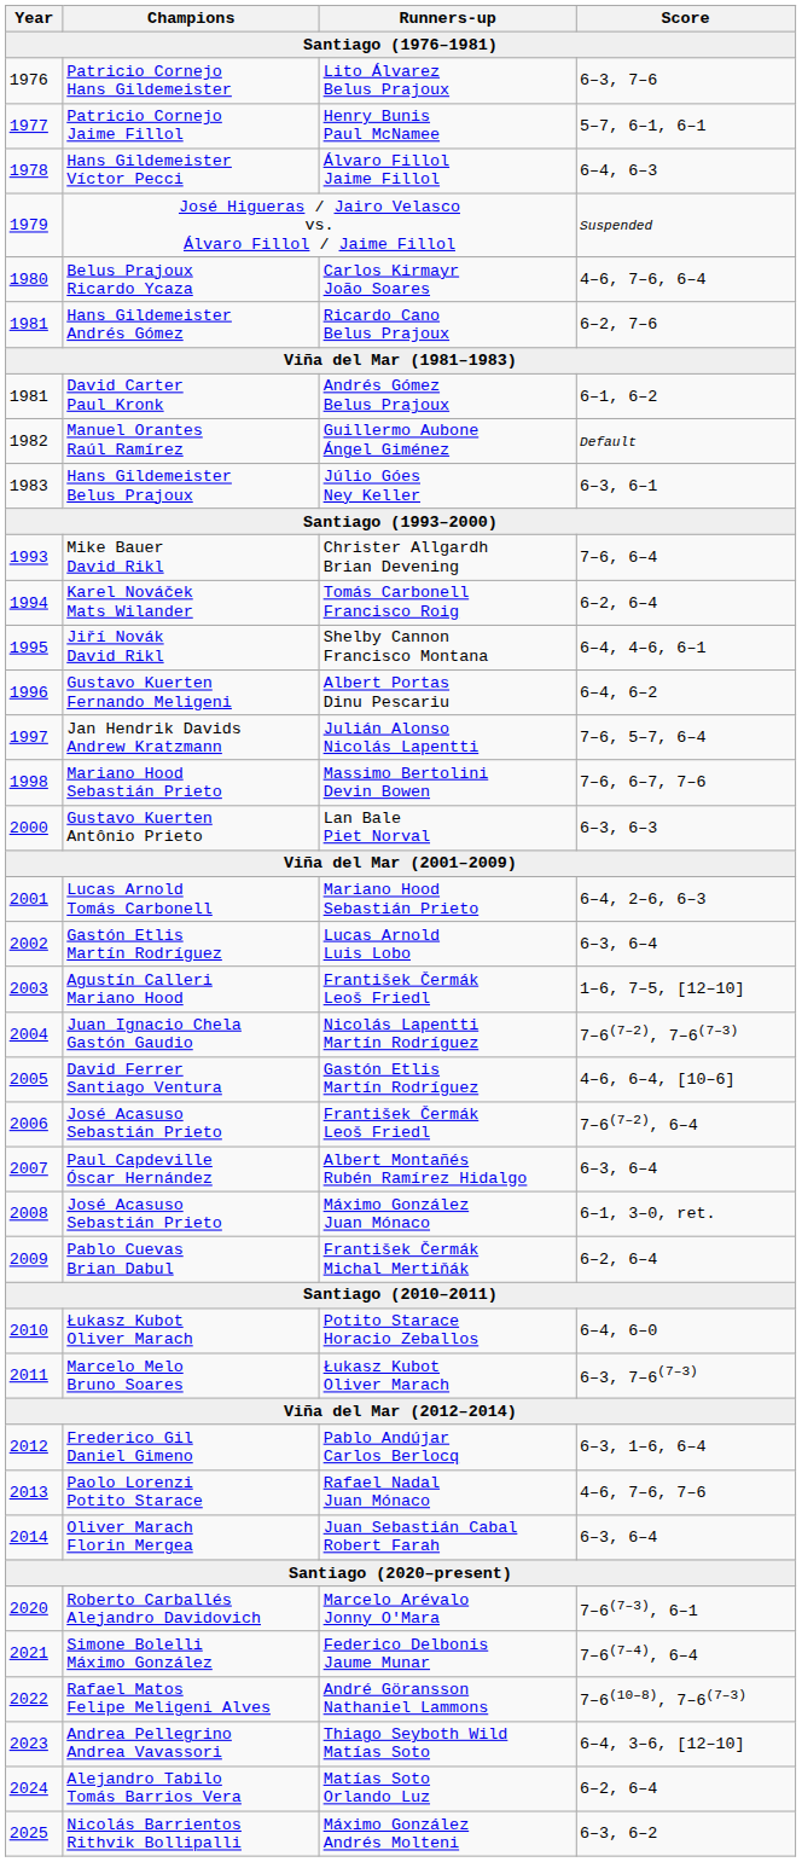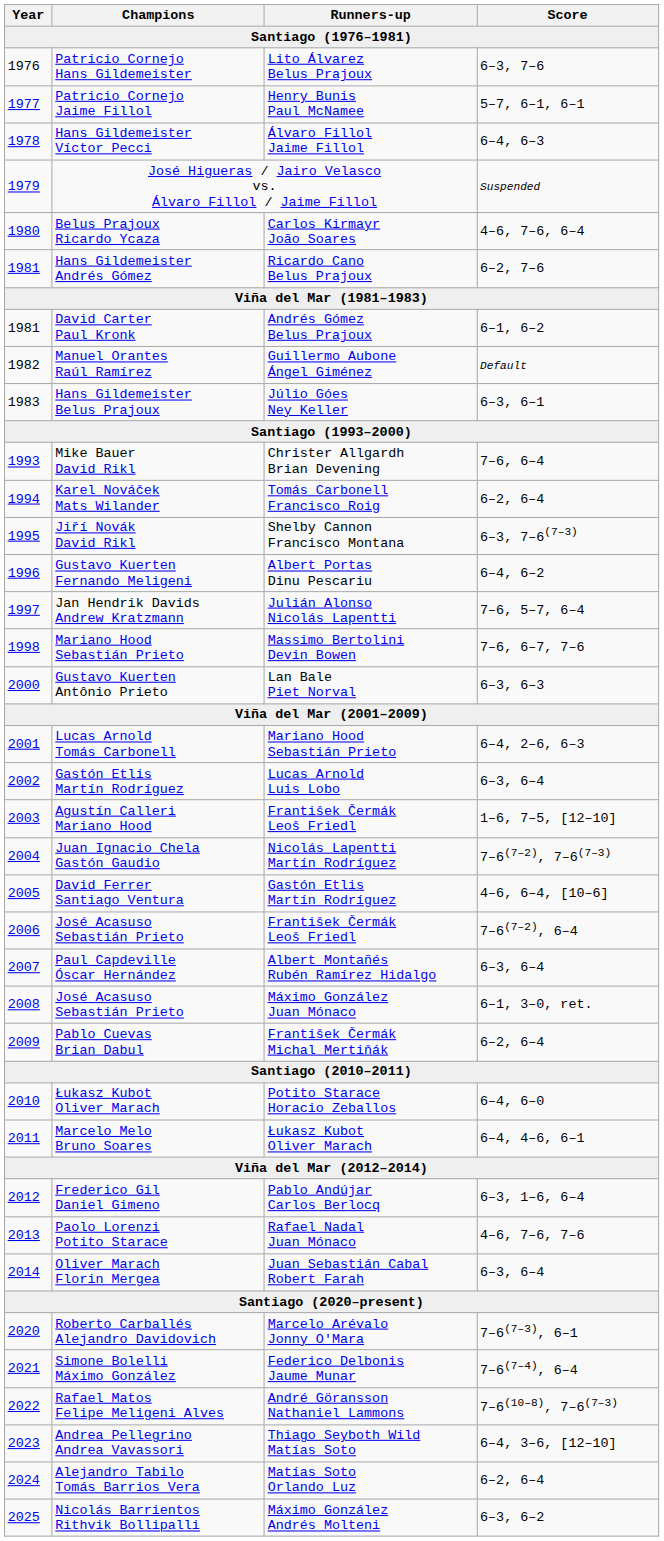 <table class="wikitable">
 <tr>
 <th style="width:40px">Year</th>
 <th style="width:200px">Champions</th>
 <th style="width:200px">Runners-up</th>
 <th style="width:170px" class="unsortable">Score</th>
 </tr>
 <tr>
 <th colspan="4" style="background:#efefef">Santiago (1976–1981)</th>
 </tr>
 <tr>
 <td>1976</td>
 <td> <a href='#'>Patricio Cornejo</a><br> <a href='#'>Hans Gildemeister</a></td>
 <td> <a href='#'>Lito Álvarez</a><br> <a href='#'>Belus Prajoux</a></td>
 <td>6–3, 7–6</td>
 </tr>
 <tr>
 <td><a href='#'>1977</a></td>
 <td> <a href='#'>Patricio Cornejo</a><br> <a href='#'>Jaime Fillol</a></td>
 <td> <a href='#'>Henry Bunis</a><br> <a href='#'>Paul McNamee</a></td>
 <td>5–7, 6–1, 6–1</td>
 </tr>
 <tr>
 <td><a href='#'>1978</a></td>
 <td> <a href='#'>Hans Gildemeister</a><br> <a href='#'>Víctor Pecci</a></td>
 <td> <a href='#'>Álvaro Fillol</a><br> <a href='#'>Jaime Fillol</a></td>
 <td>6–4, 6–3</td>
 </tr>
 <tr>
 <td><a href='#'>1979</a></td>
 <td colspan="2" style="text-align: center"> <a href='#'>José Higueras</a> /  <a href='#'>Jairo Velasco</a><br>vs.<br> <a href='#'>Álvaro Fillol</a> /  <a href='#'>Jaime Fillol</a></td>
 <td><small><em>Suspended</em></small></td>
 </tr>
 <tr>
 <td><a href='#'>1980</a></td>
 <td> <a href='#'>Belus Prajoux</a><br> <a href='#'>Ricardo Ycaza</a></td>
 <td> <a href='#'>Carlos Kirmayr</a><br> <a href='#'>João Soares</a></td>
 <td>4–6, 7–6, 6–4</td>
 </tr>
 <tr>
 <td><a href='#'>1981</a></td>
 <td> <a href='#'>Hans Gildemeister</a><br> <a href='#'>Andrés Gómez</a></td>
 <td> <a href='#'>Ricardo Cano</a><br> <a href='#'>Belus Prajoux</a></td>
 <td>6–2, 7–6</td>
 </tr>
 <tr>
 <th colspan="4" style="background:#efefef">Viña del Mar (1981–1983)</th>
 </tr>
 <tr>
 <td>1981</td>
 <td> <a href='#'>David Carter</a><br> <a href='#'>Paul Kronk</a></td>
 <td> <a href='#'>Andrés Gómez</a><br> <a href='#'>Belus Prajoux</a></td>
 <td>6–1, 6–2</td>
 </tr>
 <tr>
 <td>1982</td>
 <td> <a href='#'>Manuel Orantes</a><br> <a href='#'>Raúl Ramírez</a></td>
 <td> <a href='#'>Guillermo Aubone</a><br> <a href='#'>Ángel Giménez</a></td>
 <td><small><em>Default</em></small></td>
 </tr>
 <tr>
 <td>1983</td>
 <td> <a href='#'>Hans Gildemeister</a><br> <a href='#'>Belus Prajoux</a></td>
 <td> <a href='#'>Júlio Góes</a><br> <a href='#'>Ney Keller</a></td>
 <td>6–3, 6–1</td>
 </tr>
 <tr>
 <th colspan="4" style="background:#efefef">Santiago (1993–2000)</th>
 </tr>
 <tr>
 <td><a href='#'>1993</a></td>
 <td> Mike Bauer<br> <a href='#'>David Rikl</a></td>
 <td> Christer Allgardh<br> Brian Devening</td>
 <td>7–6, 6–4</td>
 </tr>
 <tr>
 <td><a href='#'>1994</a></td>
 <td> <a href='#'>Karel Nováček</a><br> <a href='#'>Mats Wilander</a></td>
 <td> <a href='#'>Tomás Carbonell</a><br> <a href='#'>Francisco Roig</a></td>
 <td>6–2, 6–4</td>
 </tr>
 <tr>
 <td><a href='#'>1995</a></td>
 <td> <a href='#'>Jiří Novák</a><br> <a href='#'>David Rikl</a></td>
 <td> Shelby Cannon<br> Francisco Montana</td>
-<td>6–4, 4–6, 6–1</td>
+<td>6–3, 7–6<sup>(7–3)</sup></td>
 </tr>
 <tr>
 <td><a href='#'>1996</a></td>
 <td> <a href='#'>Gustavo Kuerten</a><br> <a href='#'>Fernando Meligeni</a></td>
 <td> <a href='#'>Albert Portas</a><br> Dinu Pescariu</td>
 <td>6–4, 6–2</td>
 </tr>
 <tr>
 <td><a href='#'>1997</a></td>
 <td> Jan Hendrik Davids<br> <a href='#'>Andrew Kratzmann</a></td>
 <td> <a href='#'>Julián Alonso</a><br> <a href='#'>Nicolás Lapentti</a></td>
 <td>7–6, 5–7, 6–4</td>
 </tr>
 <tr>
 <td><a href='#'>1998</a></td>
 <td> <a href='#'>Mariano Hood</a><br> <a href='#'>Sebastián Prieto</a></td>
 <td> <a href='#'>Massimo Bertolini</a><br> <a href='#'>Devin Bowen</a></td>
 <td>7–6, 6–7, 7–6</td>
 </tr>
 <tr>
 <td><a href='#'>2000</a></td>
 <td> <a href='#'>Gustavo Kuerten</a><br> Antônio Prieto</td>
 <td> Lan Bale<br> <a href='#'>Piet Norval</a></td>
 <td>6–3, 6–3</td>
 </tr>
 <tr>
 <th colspan="4" style="background:#efefef">Viña del Mar (2001–2009)</th>
 </tr>
 <tr>
 <td><a href='#'>2001</a></td>
 <td> <a href='#'>Lucas Arnold</a><br> <a href='#'>Tomás Carbonell</a></td>
 <td> <a href='#'>Mariano Hood</a><br> <a href='#'>Sebastián Prieto</a></td>
 <td>6–4, 2–6, 6–3</td>
 </tr>
 <tr>
 <td><a href='#'>2002</a></td>
 <td> <a href='#'>Gastón Etlis</a><br> <a href='#'>Martín Rodríguez</a></td>
 <td> <a href='#'>Lucas Arnold</a><br> <a href='#'>Luis Lobo</a></td>
 <td>6–3, 6–4</td>
 </tr>
 <tr>
 <td><a href='#'>2003</a></td>
 <td> <a href='#'>Agustín Calleri</a><br> <a href='#'>Mariano Hood</a></td>
 <td> <a href='#'>František Čermák</a><br> <a href='#'>Leoš Friedl</a></td>
 <td>1–6, 7–5, [12–10]</td>
 </tr>
 <tr>
 <td><a href='#'>2004</a></td>
 <td> <a href='#'>Juan Ignacio Chela</a><br> <a href='#'>Gastón Gaudio</a></td>
 <td> <a href='#'>Nicolás Lapentti</a><br> <a href='#'>Martín Rodríguez</a></td>
 <td>7–6<sup>(7–2)</sup>, 7–6<sup>(7–3)</sup></td>
 </tr>
 <tr>
 <td><a href='#'>2005</a></td>
 <td> <a href='#'>David Ferrer</a><br> <a href='#'>Santiago Ventura</a></td>
 <td> <a href='#'>Gastón Etlis</a><br> <a href='#'>Martín Rodríguez</a></td>
 <td>4–6, 6–4, [10–6]</td>
 </tr>
 <tr>
 <td><a href='#'>2006</a></td>
 <td> <a href='#'>José Acasuso</a><br> <a href='#'>Sebastián Prieto</a></td>
 <td> <a href='#'>František Čermák</a><br> <a href='#'>Leoš Friedl</a></td>
 <td>7–6<sup>(7–2)</sup>, 6–4</td>
 </tr>
 <tr>
 <td><a href='#'>2007</a></td>
 <td> <a href='#'>Paul Capdeville</a><br> <a href='#'>Óscar Hernández</a></td>
 <td> <a href='#'>Albert Montañés</a><br> <a href='#'>Rubén Ramírez Hidalgo</a></td>
 <td>6–3, 6–4</td>
 </tr>
 <tr>
 <td><a href='#'>2008</a></td>
 <td> <a href='#'>José Acasuso</a><br> <a href='#'>Sebastián Prieto</a></td>
 <td> <a href='#'>Máximo González</a><br> <a href='#'>Juan Mónaco</a></td>
 <td>6–1, 3–0, ret.</td>
 </tr>
 <tr>
 <td><a href='#'>2009</a></td>
 <td> <a href='#'>Pablo Cuevas</a><br> <a href='#'>Brian Dabul</a></td>
 <td> <a href='#'>František Čermák</a><br> <a href='#'>Michal Mertiňák</a></td>
 <td>6–2, 6–4</td>
 </tr>
 <tr>
 <th colspan="4" style="background:#efefef">Santiago (2010–2011)</th>
 </tr>
 <tr>
 <td><a href='#'>2010</a></td>
 <td> <a href='#'>Łukasz Kubot</a><br> <a href='#'>Oliver Marach</a></td>
 <td> <a href='#'>Potito Starace</a><br> <a href='#'>Horacio Zeballos</a></td>
 <td>6–4, 6–0</td>
 </tr>
 <tr>
 <td><a href='#'>2011</a></td>
 <td> <a href='#'>Marcelo Melo</a><br> <a href='#'>Bruno Soares</a></td>
 <td> <a href='#'>Łukasz Kubot</a><br> <a href='#'>Oliver Marach</a></td>
-<td>6–3, 7–6<sup>(7–3)</sup></td>
+<td>6–4, 4–6, 6–1</td>
 </tr>
 <tr>
 <th colspan="4" style="background:#efefef">Viña del Mar (2012–2014)</th>
 </tr>
 <tr>
 <td><a href='#'>2012</a></td>
 <td> <a href='#'>Frederico Gil</a><br> <a href='#'>Daniel Gimeno</a></td>
 <td> <a href='#'>Pablo Andújar</a><br> <a href='#'>Carlos Berlocq</a></td>
 <td>6–3, 1–6, 6–4</td>
 </tr>
 <tr>
 <td><a href='#'>2013</a></td>
 <td> <a href='#'>Paolo Lorenzi</a><br> <a href='#'>Potito Starace</a></td>
 <td> <a href='#'>Rafael Nadal</a><br> <a href='#'>Juan Mónaco</a></td>
 <td>4–6, 7–6, 7–6</td>
 </tr>
 <tr>
 <td><a href='#'>2014</a></td>
 <td> <a href='#'>Oliver Marach</a><br> <a href='#'>Florin Mergea</a></td>
 <td> <a href='#'>Juan Sebastián Cabal</a><br> <a href='#'>Robert Farah</a></td>
 <td>6–3, 6–4</td>
 </tr>
 <tr>
 <th colspan="4" style="background:#efefef">Santiago (2020–present)</th>
 </tr>
 <tr>
 <td><a href='#'>2020</a></td>
 <td> <a href='#'>Roberto Carballés</a> <br>  <a href='#'>Alejandro Davidovich</a></td>
 <td> <a href='#'>Marcelo Arévalo</a> <br>  <a href='#'>Jonny O'Mara</a></td>
 <td>7–6<sup>(7–3)</sup>, 6–1</td>
 </tr>
 <tr>
 <td><a href='#'>2021</a></td>
 <td> <a href='#'>Simone Bolelli</a><br> <a href='#'>Máximo González</a></td>
 <td> <a href='#'>Federico Delbonis</a><br> <a href='#'>Jaume Munar</a></td>
 <td>7–6<sup>(7–4)</sup>, 6–4</td>
 </tr>
 <tr>
 <td><a href='#'>2022</a></td>
 <td> <a href='#'>Rafael Matos</a><br> <a href='#'>Felipe Meligeni Alves</a></td>
 <td> <a href='#'>André Göransson</a><br> <a href='#'>Nathaniel Lammons</a></td>
 <td>7–6<sup>(10–8)</sup>, 7–6<sup>(7–3)</sup></td>
 </tr>
 <tr>
 <td><a href='#'>2023</a></td>
 <td> <a href='#'>Andrea Pellegrino</a><br> <a href='#'>Andrea Vavassori</a></td>
 <td> <a href='#'>Thiago Seyboth Wild</a><br> <a href='#'>Matías Soto</a></td>
 <td>6–4, 3–6, [12–10]</td>
 </tr>
 <tr>
 <td><a href='#'>2024</a></td>
 <td> <a href='#'>Alejandro Tabilo</a><br> <a href='#'>Tomás Barrios Vera</a></td>
 <td> <a href='#'>Matías Soto</a><br> <a href='#'>Orlando Luz</a></td>
 <td>6–2, 6–4</td>
 </tr>
 <tr>
 <td><a href='#'>2025</a></td>
 <td> <a href='#'>Nicolás Barrientos</a><br> <a href='#'>Rithvik Bollipalli</a></td>
 <td> <a href='#'>Máximo González</a><br> <a href='#'>Andrés Molteni</a></td>
 <td>6–3, 6–2</td>
 </tr>
 </table>
